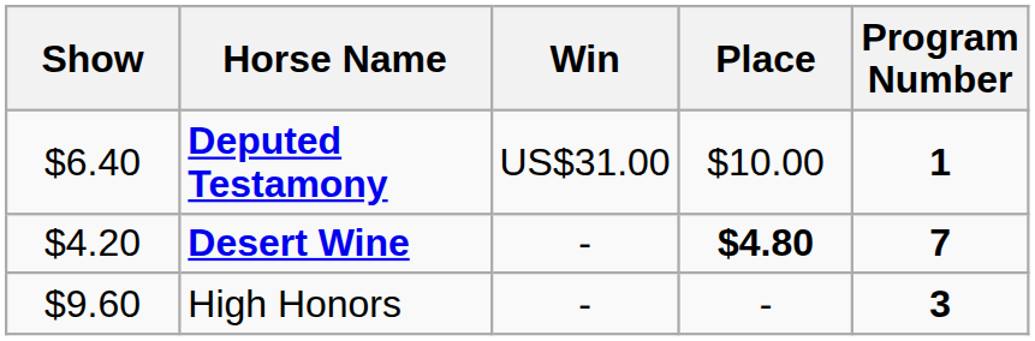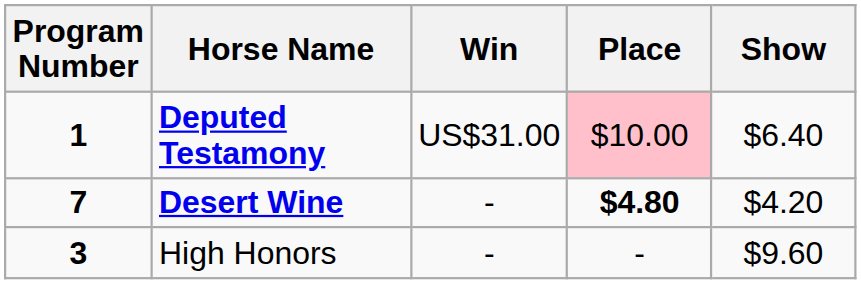 <table class="wikitable sortable" style="font-size:90%">
 <tr>
-<th width="58px">Show <br></th>
+<th width="58px">Program <br> Number</th>
 <th width="110px">Horse Name <br></th>
 <th width="58px">Win <br></th>
 <th width="58px">Place <br></th>
-<th width="58px">Program <br> Number</th>
+<th width="58px">Show <br></th>
 </tr>
 <tr>
-<td align=center>$6.40</td>
+<td align=center><strong>1</strong></td>
 <td><strong><a href='#'>Deputed Testamony</a></strong></td>
 <td align=center>US$31.00</td>
-<td align=center>$10.00</td>
-<td align=center><strong>1</strong></td>
+<td align=center style="background: pink;">$10.00</td>
+<td align=center>$6.40</td>
 </tr>
 <tr>
-<td align=center>$4.20</td>
+<td align=center><strong>7</strong></td>
 <td><strong><a href='#'>Desert Wine</a></strong></td>
 <td align=center>-</td>
 <td align=center><strong>$4.80</strong></td>
-<td align=center><strong>7</strong></td>
+<td align=center>$4.20</td>
 </tr>
 <tr>
-<td align=center>$9.60</td>
+<td align=center><strong>3</strong></td>
 <td>High Honors</td>
 <td align=center>-</td>
 <td align=center>-</td>
-<td align=center><strong>3</strong></td>
+<td align=center>$9.60</td>
 </tr>
 </table>
